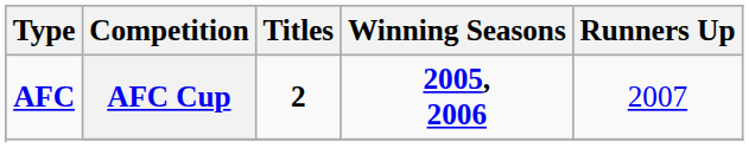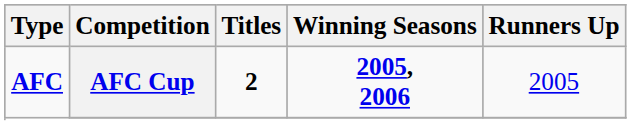 <table class="wikitable plainrowheaders" style="font-size:95%; text-align:center;">
 <tr>
 <th>Type</th>
 <th>Competition</th>
 <th>Titles</th>
 <th>Winning Seasons</th>
 <th>Runners Up</th>
 </tr>
 <tr>
 <td rowspan="4"><strong><a href='#'>AFC</a></strong></td>
 <th scope=col><a href='#'>AFC Cup</a></th>
 <td style="background:"><strong> 2 </strong></td>
 <td><strong><a href='#'>2005</a>, <br><a href='#'>2006</a></strong></td>
-<td><a href='#'>2007</a></td>
+<td><a href='#'>2005</a></td>
 </tr>
 <tr>
 </tr>
 </table>
